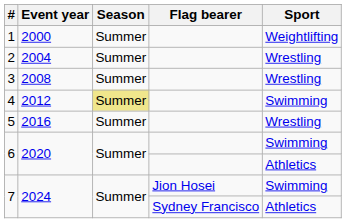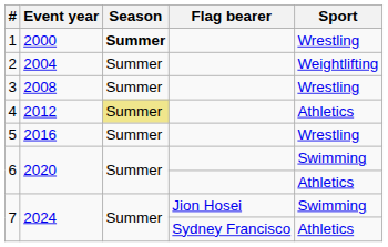 <table class="wikitable sortable">
 <tr>
 <th>#</th>
 <th>Event year</th>
 <th>Season</th>
 <th>Flag bearer</th>
 <th>Sport</th>
 </tr>
 <tr>
 <td>1</td>
 <td><a href='#'>2000</a></td>
-<td>Summer</td>
+<td><strong>Summer</strong></td>
 <td></td>
-<td><a href='#'>Weightlifting</a></td>
+<td><a href='#'>Wrestling</a></td>
 </tr>
 <tr>
 <td>2</td>
 <td><a href='#'>2004</a></td>
 <td>Summer</td>
 <td></td>
-<td><a href='#'>Wrestling</a></td>
+<td><a href='#'>Weightlifting</a></td>
 </tr>
 <tr>
 <td>3</td>
 <td><a href='#'>2008</a></td>
 <td>Summer</td>
 <td></td>
 <td><a href='#'>Wrestling</a></td>
 </tr>
 <tr>
 <td>4</td>
 <td><a href='#'>2012</a></td>
 <td style="background: khaki;">Summer</td>
 <td></td>
-<td><a href='#'>Swimming</a></td>
+<td><a href='#'>Athletics</a></td>
 </tr>
 <tr>
 <td>5</td>
 <td><a href='#'>2016</a></td>
 <td>Summer</td>
 <td></td>
 <td><a href='#'>Wrestling</a></td>
 </tr>
 <tr>
 <td rowspan=2>6</td>
 <td rowspan=2><a href='#'>2020</a></td>
 <td rowspan=2>Summer</td>
 <td></td>
 <td><a href='#'>Swimming</a></td>
 </tr>
 <tr>
 <td></td>
 <td><a href='#'>Athletics</a></td>
 </tr>
 <tr>
 <td rowspan=2>7</td>
 <td rowspan=2><a href='#'>2024</a></td>
 <td rowspan=2>Summer</td>
 <td><a href='#'>Jion Hosei</a></td>
 <td><a href='#'>Swimming</a></td>
 </tr>
 <tr>
 <td><a href='#'>Sydney Francisco</a></td>
 <td><a href='#'>Athletics</a></td>
 </tr>
 </table>
